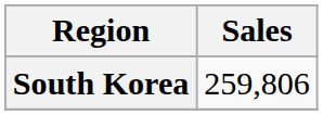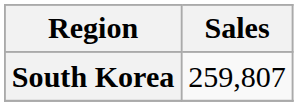 <table class="wikitable plainrowheaders" style="text-align:center;">
 <tr>
 <th>Region</th>
 <th>Sales</th>
 </tr>
 <tr>
 <th scope="row">South Korea</th>
-<td>259,806</td>
+<td>259,807</td>
 </tr>
 <tr>
 </tr>
 </table>
